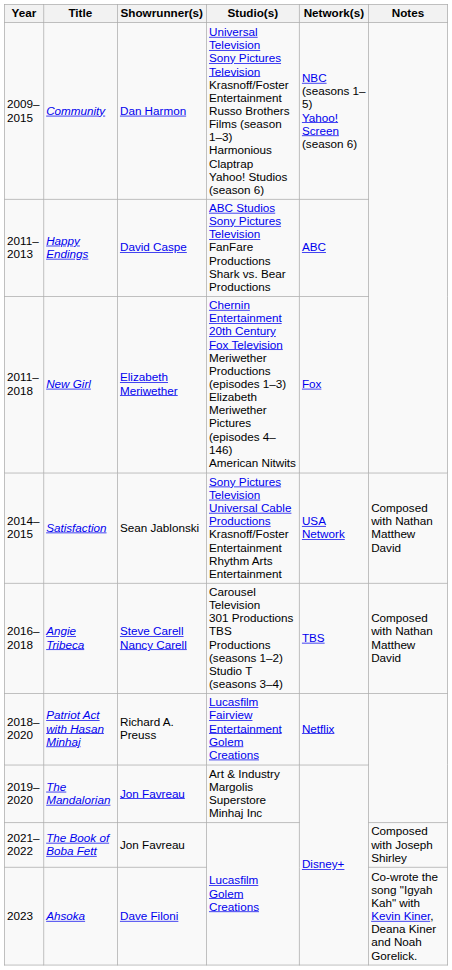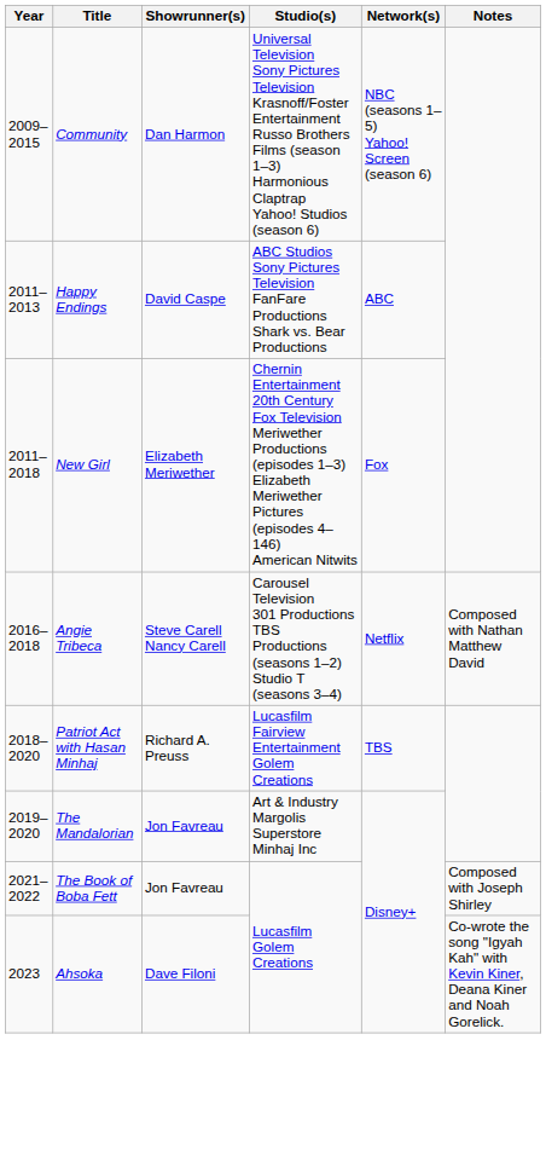 <table class="wikitable">
 <tr>
 <th>Year</th>
 <th>Title</th>
 <th>Showrunner(s)</th>
 <th>Studio(s)</th>
 <th>Network(s)</th>
 <th>Notes</th>
 </tr>
 <tr>
 <td>2009–2015</td>
 <td><em><a href='#'>Community</a></em></td>
 <td><a href='#'>Dan Harmon</a></td>
 <td><a href='#'>Universal Television</a><br><a href='#'>Sony Pictures Television</a><br>Krasnoff/Foster Entertainment<br>Russo Brothers Films (season 1–3)<br>Harmonious Claptrap<br>Yahoo! Studios (season 6)</td>
 <td><a href='#'>NBC</a> (seasons 1–5)<br><a href='#'>Yahoo! Screen</a> (season 6)</td>
 <td rowspan=3></td>
 </tr>
 <tr>
 <td>2011–2013</td>
 <td><em><a href='#'>Happy Endings</a></em></td>
 <td><a href='#'>David Caspe</a></td>
 <td><a href='#'>ABC Studios</a><br><a href='#'>Sony Pictures Television</a><br>FanFare Productions<br>Shark vs. Bear Productions</td>
 <td><a href='#'>ABC</a></td>
 </tr>
 <tr>
 <td>2011–2018</td>
 <td><em><a href='#'>New Girl</a></em></td>
 <td><a href='#'>Elizabeth Meriwether</a></td>
 <td><a href='#'>Chernin Entertainment</a><br><a href='#'>20th Century Fox Television</a><br>Meriwether Productions (episodes 1–3)<br>Elizabeth Meriwether Pictures (episodes 4–146)<br>American Nitwits</td>
 <td><a href='#'>Fox</a></td>
 </tr>
 <tr>
-<td>2014–2015</td>
-<td><em><a href='#'>Satisfaction</a></em></td>
-<td>Sean Jablonski</td>
-<td><a href='#'>Sony Pictures Television</a><br><a href='#'>Universal Cable Productions</a><br>Krasnoff/Foster Entertainment<br>Rhythm Arts Entertainment</td>
-<td><a href='#'>USA Network</a></td>
-<td>Composed with Nathan Matthew David</td>
-</tr>
-<tr>
 <td>2016–2018</td>
 <td><em><a href='#'>Angie Tribeca</a></em></td>
 <td><a href='#'>Steve Carell</a><br><a href='#'>Nancy Carell</a></td>
 <td>Carousel Television<br>301 Productions<br>TBS Productions (seasons 1–2)<br>Studio T (seasons 3–4)</td>
-<td><a href='#'>TBS</a></td>
+<td><a href='#'>Netflix</a></td>
 <td>Composed with Nathan Matthew David</td>
 </tr>
 <tr>
 <td>2018–2020</td>
 <td><em><a href='#'>Patriot Act with Hasan Minhaj</a></em></td>
 <td>Richard A. Preuss</td>
 <td><a href='#'>Lucasfilm</a><br><a href='#'>Fairview Entertainment</a><br><a href='#'>Golem Creations</a></td>
-<td><a href='#'>Netflix</a></td>
+<td><a href='#'>TBS</a></td>
 <td rowspan=2></td>
 </tr>
 <tr>
 <td>2019–2020</td>
 <td><em><a href='#'>The Mandalorian</a></em></td>
 <td><a href='#'>Jon Favreau</a></td>
 <td>Art & Industry<br>Margolis Superstore<br>Minhaj Inc</td>
 <td rowspan=3><a href='#'>Disney+</a></td>
 </tr>
 <tr>
 <td>2021–2022</td>
 <td><em><a href='#'>The Book of Boba Fett</a></em></td>
 <td>Jon Favreau</td>
 <td rowspan=2><a href='#'>Lucasfilm</a><br><a href='#'>Golem Creations</a></td>
 <td>Composed with Joseph Shirley</td>
 </tr>
 <tr>
 <td>2023</td>
 <td><em><a href='#'>Ahsoka</a></em></td>
 <td><a href='#'>Dave Filoni</a></td>
 <td rowspan=1>Co-wrote the song "Igyah Kah" with <a href='#'>Kevin Kiner</a>, Deana Kiner and Noah Gorelick.</td>
 </tr>
 </table>
